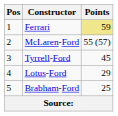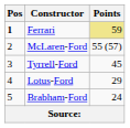 <table class="wikitable" style="font-size: 95%;">
 <tr>
 <th>Pos</th>
 <th>Constructor</th>
 <th>Points</th>
 </tr>
 <tr>
-<td>1</td>
+<td><strong>1</strong></td>
 <td> <a href='#'>Ferrari</a></td>
 <td align="right" style="background: khaki;">59</td>
 </tr>
 <tr>
 <td>2</td>
 <td> <a href='#'>McLaren</a>-<a href='#'>Ford</a></td>
 <td align="right">55 (57)</td>
 </tr>
 <tr>
 <td>3</td>
 <td> <a href='#'>Tyrrell</a>-<a href='#'>Ford</a></td>
 <td align="right">45</td>
 </tr>
 <tr>
 <td>4</td>
 <td> <a href='#'>Lotus</a>-<a href='#'>Ford</a></td>
 <td align="right">29</td>
 </tr>
 <tr>
 <td>5</td>
 <td> <a href='#'>Brabham</a>-<a href='#'>Ford</a></td>
-<td align="right">25</td>
+<td align="right">24</td>
 </tr>
 <tr>
 <th colspan=4>Source: </th>
 </tr>
 </table>
